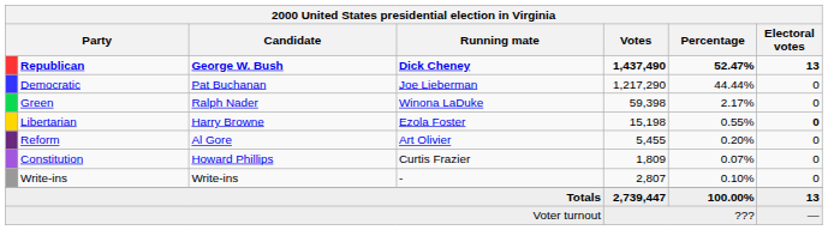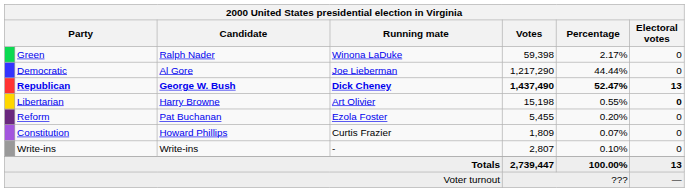 <table class="wikitable" style="font-size: 95%;">
 <tr>
 <th colspan="7">2000 United States presidential election in Virginia</th>
 </tr>
 <tr>
 <th colspan="2" style="width: 15em">Party</th>
 <th style="width: 17em">Candidate</th>
 <th style="width: 17em">Running mate</th>
 <th style="width: 5em">Votes</th>
 <th style="width: 7em">Percentage</th>
 <th style="width: 5em">Electoral votes</th>
 </tr>
 <tr>
+<th style="background-color:#0BDA51; width: 3px"></th>
+<td style="width: 130px"><a href='#'>Green</a></td>
+<td><a href='#'>Ralph Nader</a></td>
+<td><a href='#'>Winona LaDuke</a></td>
+<td align="right">59,398</td>
+<td align="right">2.17%</td>
+<td align="right">0</td>
+</tr>
+<tr>
+<th style="background-color:#3333FF; width: 3px"></th>
+<td style="width: 130px"><a href='#'>Democratic</a></td>
+<td><a href='#'>Al Gore</a></td>
+<td><a href='#'>Joe Lieberman</a></td>
+<td align="right">1,217,290</td>
+<td align="right">44.44%</td>
+<td align="right">0</td>
+</tr>
+<tr>
 <th style="background-color:#FF3333; width: 3px"></th>
 <td style="width: 130px"><strong><a href='#'>Republican</a></strong></td>
 <td><strong><a href='#'>George W. Bush</a></strong></td>
 <td><strong><a href='#'>Dick Cheney</a></strong></td>
 <td align="right"><strong>1,437,490</strong></td>
 <td align="right"><strong>52.47%</strong></td>
 <td align="right"><strong>13</strong></td>
 </tr>
 <tr>
-<th style="background-color:#3333FF; width: 3px"></th>
-<td style="width: 130px"><a href='#'>Democratic</a></td>
-<td><a href='#'>Pat Buchanan</a></td>
-<td><a href='#'>Joe Lieberman</a></td>
-<td align="right">1,217,290</td>
-<td align="right">44.44%</td>
-<td align="right">0</td>
-</tr>
-<tr>
-<th style="background-color:#0BDA51; width: 3px"></th>
-<td style="width: 130px"><a href='#'>Green</a></td>
-<td><a href='#'>Ralph Nader</a></td>
-<td><a href='#'>Winona LaDuke</a></td>
-<td align="right">59,398</td>
-<td align="right">2.17%</td>
-<td align="right">0</td>
-</tr>
-<tr>
 <th style="background-color:#FFD700; width: 3px"></th>
 <td style="width: 130px"><a href='#'>Libertarian</a></td>
 <td><a href='#'>Harry Browne</a></td>
-<td><a href='#'>Ezola Foster</a></td>
+<td><a href='#'>Art Olivier</a></td>
 <td align="right">15,198</td>
 <td align="right">0.55%</td>
 <td align="right"><strong>0</strong></td>
 </tr>
 <tr>
 <th style="background-color:#6A287E; width: 3px"></th>
 <td style="width: 130px"><a href='#'>Reform</a></td>
-<td><a href='#'>Al Gore</a></td>
-<td><a href='#'>Art Olivier</a></td>
+<td><a href='#'>Pat Buchanan</a></td>
+<td><a href='#'>Ezola Foster</a></td>
 <td align="right">5,455</td>
 <td align="right">0.20%</td>
 <td align="right">0</td>
 </tr>
 <tr>
 <th style="background-color:#A356DE; width: 3px"></th>
 <td style="width: 130px"><a href='#'>Constitution</a></td>
 <td><a href='#'>Howard Phillips</a></td>
 <td>Curtis Frazier</td>
 <td align="right">1,809</td>
 <td align="right">0.07%</td>
 <td align="right">0</td>
 </tr>
 <tr>
 <th style="background-color:#999999; width: 3px"></th>
 <td style="width: 130px">Write-ins</td>
 <td>Write-ins</td>
 <td>-</td>
 <td align="right">2,807</td>
 <td align="right">0.10%</td>
 <td align="right">0</td>
 </tr>
 <tr>
 </tr>
 <tr bgcolor="#EEEEEE">
 <td colspan="4" align="right"><strong>Totals</strong></td>
 <td align="right"><strong>2,739,447</strong></td>
 <td align="right"><strong>100.00%</strong></td>
 <td align="right"><strong>13</strong></td>
 </tr>
 <tr bgcolor="#EEEEEE">
 <td colspan="4" align="right">Voter turnout</td>
 <td colspan="2" align="right">???</td>
 <td align="right">—</td>
 </tr>
 </table>
